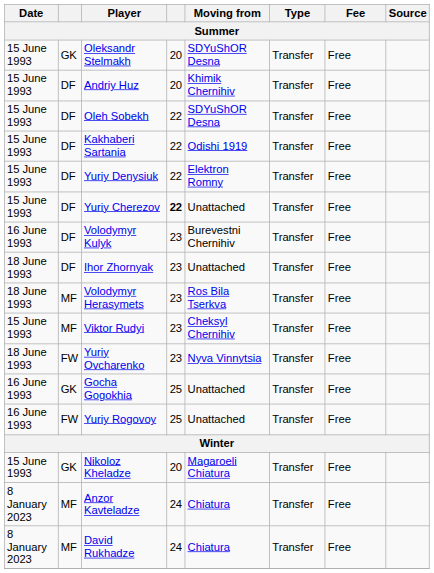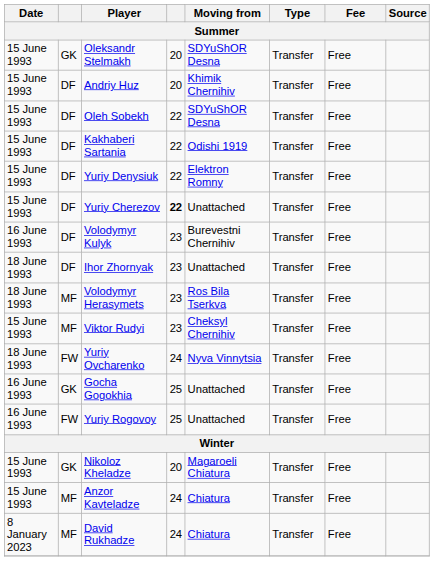 <table class="wikitable sortable">
 <tr>
 <th style="width:115px;">Date</th>
 <th style="width:30px;"></th>
 <th style="width:220px;">Player</th>
 <th style="width:20px;"></th>
 <th style="width:220px;">Moving from</th>
 <th style="width:120px;" class="unsortable">Type</th>
 <th style="width:250px;" class="unsortable">Fee</th>
 <th style="width:20px;">Source</th>
 </tr>
 <tr>
 <th colspan=8>Summer</th>
 </tr>
 <tr>
 <td>15 June 1993</td>
 <td>GK</td>
 <td> <a href='#'>Oleksandr Stelmakh</a></td>
 <td>20</td>
 <td> <a href='#'>SDYuShOR Desna</a></td>
 <td>Transfer</td>
 <td>Free</td>
 <td></td>
 </tr>
 <tr>
 <td>15 June 1993</td>
 <td>DF</td>
 <td> <a href='#'>Andriy Huz</a></td>
 <td>20</td>
 <td> <a href='#'>Khimik Chernihiv</a></td>
 <td>Transfer</td>
 <td>Free</td>
 <td></td>
 </tr>
 <tr>
 <td>15 June 1993</td>
 <td>DF</td>
 <td> <a href='#'>Oleh Sobekh</a></td>
 <td>22</td>
 <td> <a href='#'>SDYuShOR Desna</a></td>
 <td>Transfer</td>
 <td>Free</td>
 <td></td>
 </tr>
 <tr>
 <td>15 June 1993</td>
 <td>DF</td>
 <td> <a href='#'>Kakhaberi Sartania</a></td>
 <td>22</td>
 <td> <a href='#'>Odishi 1919</a></td>
 <td>Transfer</td>
 <td>Free</td>
 <td></td>
 </tr>
 <tr>
 <td>15 June 1993</td>
 <td>DF</td>
 <td> <a href='#'>Yuriy Denysiuk</a></td>
 <td>22</td>
 <td> <a href='#'>Elektron Romny</a></td>
 <td>Transfer</td>
 <td>Free</td>
 <td></td>
 </tr>
 <tr>
 <td>15 June 1993</td>
 <td>DF</td>
 <td> <a href='#'>Yuriy Cherezov</a></td>
 <td><strong>22</strong></td>
 <td>Unattached</td>
 <td>Transfer</td>
 <td>Free</td>
 <td></td>
 </tr>
 <tr>
 <td>16 June 1993</td>
 <td>DF</td>
 <td> <a href='#'>Volodymyr Kulyk</a></td>
 <td>23</td>
 <td> Burevestni Chernihiv</td>
 <td>Transfer</td>
 <td>Free</td>
 <td></td>
 </tr>
 <tr>
 <td>18 June 1993</td>
 <td>DF</td>
 <td> <a href='#'>Ihor Zhornyak</a></td>
 <td>23</td>
 <td>Unattached</td>
 <td>Transfer</td>
 <td>Free</td>
 <td></td>
 </tr>
 <tr>
 <td>18 June 1993</td>
 <td>MF</td>
 <td> <a href='#'>Volodymyr Herasymets</a></td>
 <td>23</td>
 <td> <a href='#'>Ros Bila Tserkva</a></td>
 <td>Transfer</td>
 <td>Free</td>
 <td></td>
 </tr>
 <tr>
 <td>15 June 1993</td>
 <td>MF</td>
 <td> <a href='#'>Viktor Rudyi</a></td>
 <td>23</td>
 <td> <a href='#'>Cheksyl Chernihiv</a></td>
 <td>Transfer</td>
 <td>Free</td>
 <td></td>
 </tr>
 <tr>
 <td>18 June 1993</td>
 <td>FW</td>
 <td> <a href='#'>Yuriy Ovcharenko</a></td>
-<td>23</td>
+<td>24</td>
 <td> <a href='#'>Nyva Vinnytsia</a></td>
 <td>Transfer</td>
 <td>Free</td>
 <td></td>
 </tr>
 <tr>
 <td>16 June 1993</td>
 <td>GK</td>
 <td> <a href='#'>Gocha Gogokhia</a></td>
 <td>25</td>
 <td>Unattached</td>
 <td>Transfer</td>
 <td>Free</td>
 <td></td>
 </tr>
 <tr>
 <td>16 June 1993</td>
 <td>FW</td>
 <td> <a href='#'>Yuriy Rogovoy</a></td>
 <td>25</td>
 <td>Unattached</td>
 <td>Transfer</td>
 <td>Free</td>
 <td></td>
 </tr>
 <tr>
 <th colspan=8>Winter</th>
 </tr>
 <tr>
 <td>15 June 1993</td>
 <td>GK</td>
 <td> <a href='#'>Nikoloz Kheladze</a></td>
 <td>20</td>
 <td> <a href='#'>Magaroeli Chiatura</a></td>
 <td>Transfer</td>
 <td>Free</td>
 <td></td>
 </tr>
 <tr>
-<td>8 January 2023</td>
+<td>15 June 1993</td>
 <td>MF</td>
 <td> <a href='#'>Anzor Kavteladze</a></td>
 <td>24</td>
 <td> <a href='#'>Chiatura</a></td>
 <td>Transfer</td>
 <td>Free</td>
 <td></td>
 </tr>
 <tr>
 <td>8 January 2023</td>
 <td>MF</td>
 <td> <a href='#'>David Rukhadze</a></td>
 <td>24</td>
 <td> <a href='#'>Chiatura</a></td>
 <td>Transfer</td>
 <td>Free</td>
 <td></td>
 </tr>
 <tr>
 </tr>
 </table>
